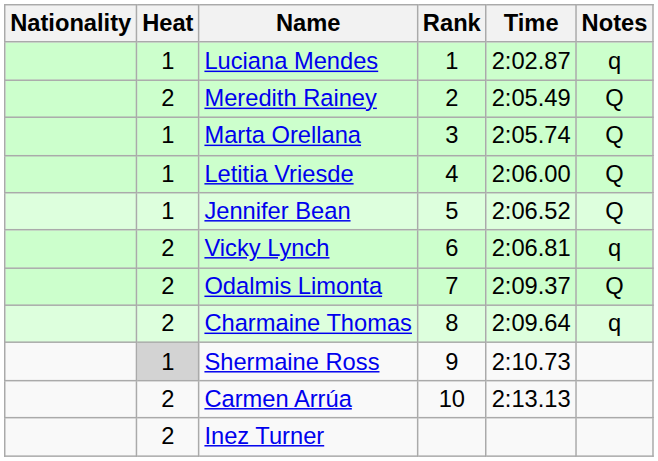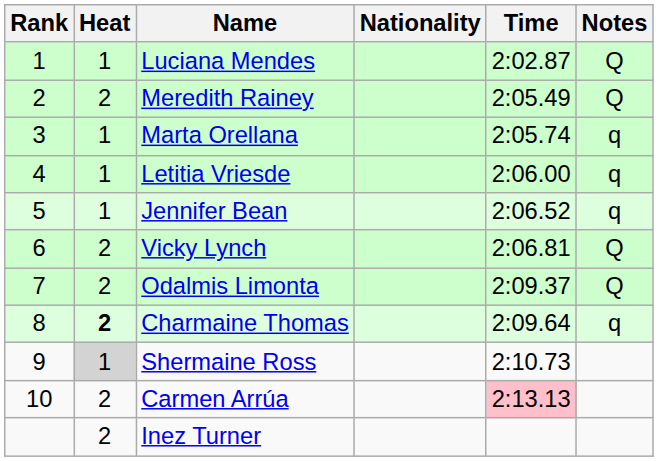 <table class="wikitable sortable" style="text-align:center">
 <tr>
-<th>Nationality</th>
+<th>Rank</th>
 <th>Heat</th>
 <th>Name</th>
-<th>Rank</th>
+<th>Nationality</th>
 <th>Time</th>
 <th>Notes</th>
 </tr>
 <tr bgcolor=ccffcc>
-<td align=left></td>
+<td>1</td>
 <td>1</td>
 <td align=left><a href='#'>Luciana Mendes</a></td>
-<td>1</td>
+<td align=left></td>
 <td>2:02.87</td>
-<td>q</td>
+<td>Q</td>
 </tr>
 <tr bgcolor=ccffcc>
-<td align=left></td>
+<td>2</td>
 <td>2</td>
 <td align=left><a href='#'>Meredith Rainey</a></td>
-<td>2</td>
+<td align=left></td>
 <td>2:05.49</td>
 <td>Q</td>
 </tr>
 <tr bgcolor=ccffcc>
-<td align=left></td>
+<td>3</td>
 <td>1</td>
 <td align=left><a href='#'>Marta Orellana</a></td>
-<td>3</td>
+<td align=left></td>
 <td>2:05.74</td>
+<td>q</td>
+</tr>
+<tr bgcolor=ccffcc>
+<td>4</td>
+<td>1</td>
+<td align=left><a href='#'>Letitia Vriesde</a></td>
+<td align=left></td>
+<td>2:06.00</td>
+<td>q</td>
+</tr>
+<tr bgcolor=ddffdd>
+<td>5</td>
+<td>1</td>
+<td align=left><a href='#'>Jennifer Bean</a></td>
+<td align=left></td>
+<td>2:06.52</td>
+<td>q</td>
+</tr>
+<tr bgcolor=ccffcc>
+<td>6</td>
+<td>2</td>
+<td align=left><a href='#'>Vicky Lynch</a></td>
+<td align=left></td>
+<td>2:06.81</td>
 <td>Q</td>
 </tr>
 <tr bgcolor=ccffcc>
-<td align=left></td>
-<td>1</td>
-<td align=left><a href='#'>Letitia Vriesde</a></td>
-<td>4</td>
-<td>2:06.00</td>
-<td>Q</td>
-</tr>
-<tr bgcolor=ddffdd>
-<td align=left></td>
-<td>1</td>
-<td align=left><a href='#'>Jennifer Bean</a></td>
-<td>5</td>
-<td>2:06.52</td>
-<td>Q</td>
-</tr>
-<tr bgcolor=ccffcc>
-<td align=left></td>
-<td>2</td>
-<td align=left><a href='#'>Vicky Lynch</a></td>
-<td>6</td>
-<td>2:06.81</td>
-<td>q</td>
-</tr>
-<tr bgcolor=ccffcc>
-<td align=left></td>
+<td>7</td>
 <td>2</td>
 <td align=left><a href='#'>Odalmis Limonta</a></td>
-<td>7</td>
+<td align=left></td>
 <td>2:09.37</td>
 <td>Q</td>
 </tr>
 <tr bgcolor=ddffdd>
+<td>8</td>
+<td><strong>2</strong></td>
+<td align=left><a href='#'>Charmaine Thomas</a></td>
 <td align=left></td>
-<td>2</td>
-<td align=left><a href='#'>Charmaine Thomas</a></td>
-<td>8</td>
 <td>2:09.64</td>
 <td>q</td>
 </tr>
 <tr>
-<td align=left></td>
+<td>9</td>
 <td style="background: lightgrey;">1</td>
 <td align=left><a href='#'>Shermaine Ross</a></td>
-<td>9</td>
+<td align=left></td>
 <td>2:10.73</td>
 <td></td>
 </tr>
 <tr>
-<td align=left></td>
+<td>10</td>
 <td>2</td>
 <td align=left><a href='#'>Carmen Arrúa</a></td>
-<td>10</td>
-<td>2:13.13</td>
+<td align=left></td>
+<td style="background: pink;">2:13.13</td>
 <td></td>
 </tr>
 <tr>
-<td align=left></td>
+<td></td>
 <td>2</td>
 <td align=left><a href='#'>Inez Turner</a></td>
-<td></td>
+<td align=left></td>
 <td></td>
 <td></td>
 </tr>
 </table>
